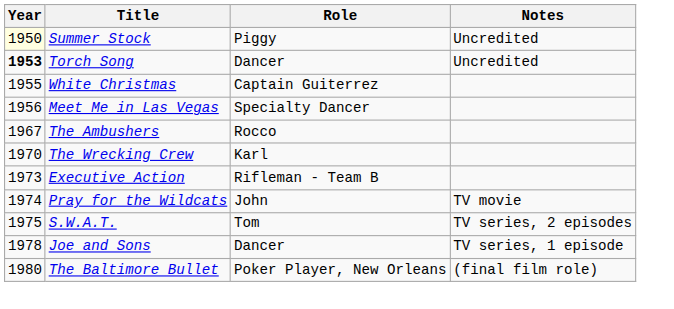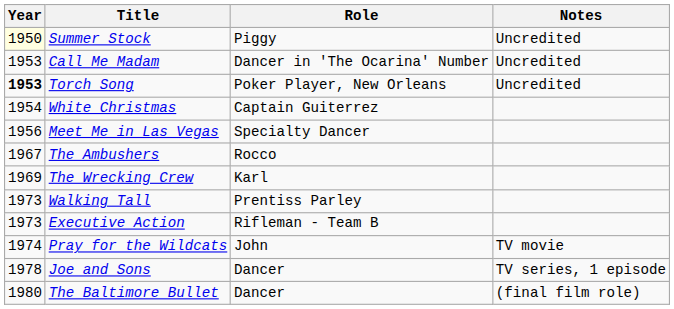 <table class="wikitable">
 <tr>
 <th>Year</th>
 <th>Title</th>
 <th>Role</th>
 <th>Notes</th>
 </tr>
 <tr>
 <td style="background: lightyellow;">1950</td>
 <td><em><a href='#'>Summer Stock</a></em></td>
 <td>Piggy</td>
 <td>Uncredited</td>
 </tr>
 <tr>
-<td><strong>1953</strong></td>
-<td><em><a href='#'>Torch Song</a></em></td>
-<td>Dancer</td>
+<td>1953</td>
+<td><em><a href='#'>Call Me Madam</a></em></td>
+<td>Dancer in 'The Ocarina' Number</td>
 <td>Uncredited</td>
 </tr>
 <tr>
-<td>1955</td>
+<td><strong>1953</strong></td>
+<td><em><a href='#'>Torch Song</a></em></td>
+<td>Poker Player, New Orleans</td>
+<td>Uncredited</td>
+</tr>
+<tr>
+<td>1954</td>
 <td><em><a href='#'>White Christmas</a></em></td>
 <td>Captain Guiterrez</td>
 <td></td>
 </tr>
 <tr>
 <td>1956</td>
 <td><em><a href='#'>Meet Me in Las Vegas</a></em></td>
 <td>Specialty Dancer</td>
 <td></td>
 </tr>
 <tr>
 <td>1967</td>
 <td><em><a href='#'>The Ambushers</a></em></td>
 <td>Rocco</td>
 <td></td>
 </tr>
 <tr>
-<td>1970</td>
+<td>1969</td>
 <td><em><a href='#'>The Wrecking Crew</a></em></td>
 <td>Karl</td>
+<td></td>
+</tr>
+<tr>
+<td>1973</td>
+<td><em><a href='#'>Walking Tall</a></em></td>
+<td>Prentiss Parley</td>
 <td></td>
 </tr>
 <tr>
 <td>1973</td>
 <td><em><a href='#'>Executive Action</a></em></td>
 <td>Rifleman - Team B</td>
 <td></td>
 </tr>
 <tr>
 <td>1974</td>
 <td><em><a href='#'>Pray for the Wildcats</a></em></td>
 <td>John</td>
 <td>TV movie</td>
 </tr>
 <tr>
-<td>1975</td>
-<td><em><a href='#'>S.W.A.T.</a></em></td>
-<td>Tom</td>
-<td>TV series, 2 episodes</td>
-</tr>
-<tr>
 <td>1978</td>
 <td><em><a href='#'>Joe and Sons</a></em></td>
 <td>Dancer</td>
 <td>TV series, 1 episode</td>
 </tr>
 <tr>
 <td>1980</td>
 <td><em><a href='#'>The Baltimore Bullet</a></em></td>
-<td>Poker Player, New Orleans</td>
+<td>Dancer</td>
 <td>(final film role)</td>
 </tr>
 </table>
